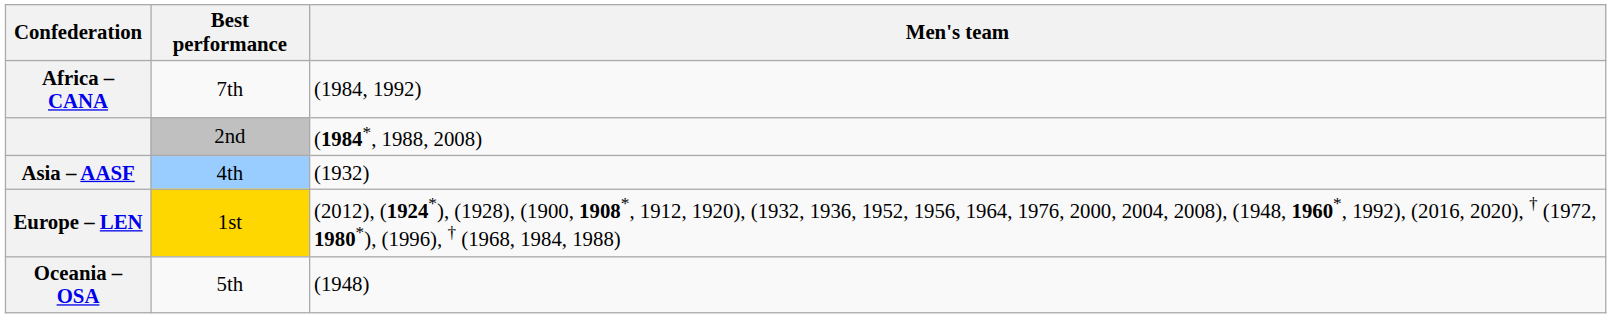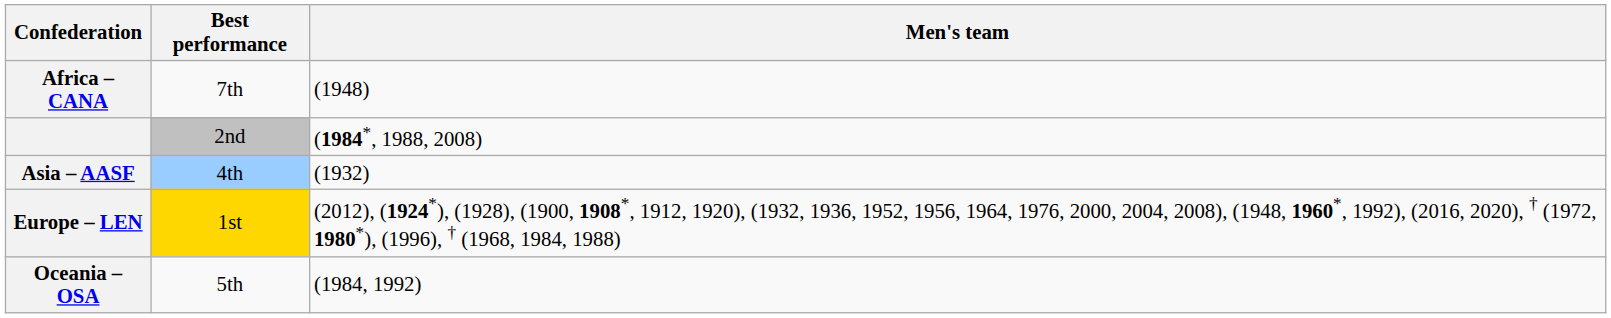 <table class="wikitable plainrowheaders" style="text-align: center; margin-left: 1em;">
 <tr>
 <th scope="col">Confederation</th>
 <th scope="col">Best performance</th>
 <th scope="col">Men's team</th>
 </tr>
 <tr>
 <th scope="row">Africa – <a href='#'>CANA</a></th>
 <td>7th</td>
-<td style="text-align: left;"> (1984, 1992)</td>
+<td style="text-align: left;"> (1948)</td>
 </tr>
 <tr>
 <th scope="row"></th>
 <td style="background-color: silver;">2nd</td>
 <td style="text-align: left;"> (<strong>1984</strong><sup>*</sup>, 1988, 2008)</td>
 </tr>
 <tr>
 <th scope="row">Asia – <a href='#'>AASF</a></th>
 <td style="background-color: #9acdff;">4th</td>
 <td style="text-align: left;"> (1932)</td>
 </tr>
 <tr>
 <th scope="row">Europe – <a href='#'>LEN</a></th>
 <td style="background-color: gold;">1st</td>
 <td style="text-align: left;"> (2012),  (<strong>1924</strong><sup>*</sup>),  (1928),  (1900, <strong>1908</strong><sup>*</sup>, 1912, 1920),  (1932, 1936, 1952, 1956, 1964, 1976, 2000, 2004, 2008),  (1948, <strong>1960</strong><sup>*</sup>, 1992),  (2016, 2020), <em></em><sup>†</sup> (1972, <strong>1980</strong><sup>*</sup>),  (1996), <em></em><sup>†</sup> (1968, 1984, 1988)</td>
 </tr>
 <tr>
 <th scope="row">Oceania – <a href='#'>OSA</a></th>
 <td>5th</td>
-<td style="text-align: left;"> (1948)</td>
+<td style="text-align: left;"> (1984, 1992)</td>
 </tr>
 </table>
